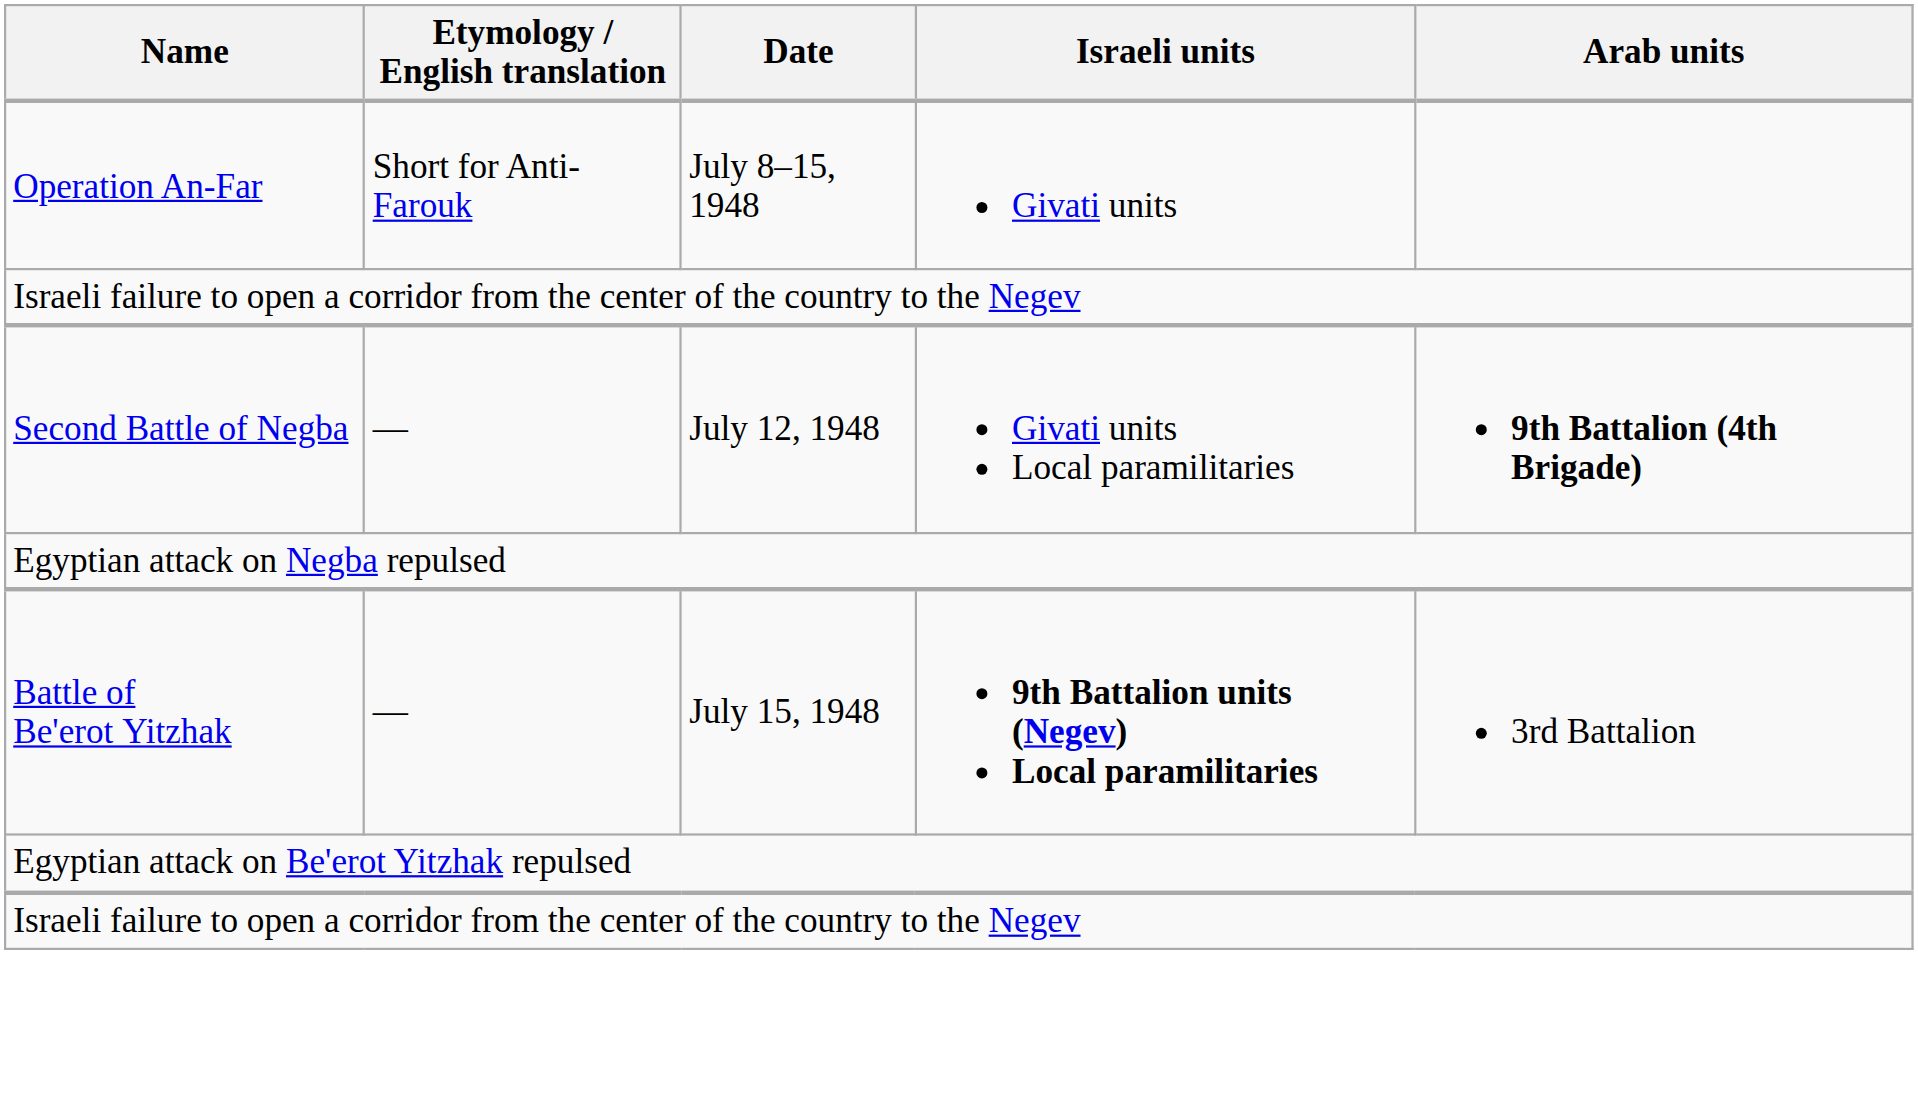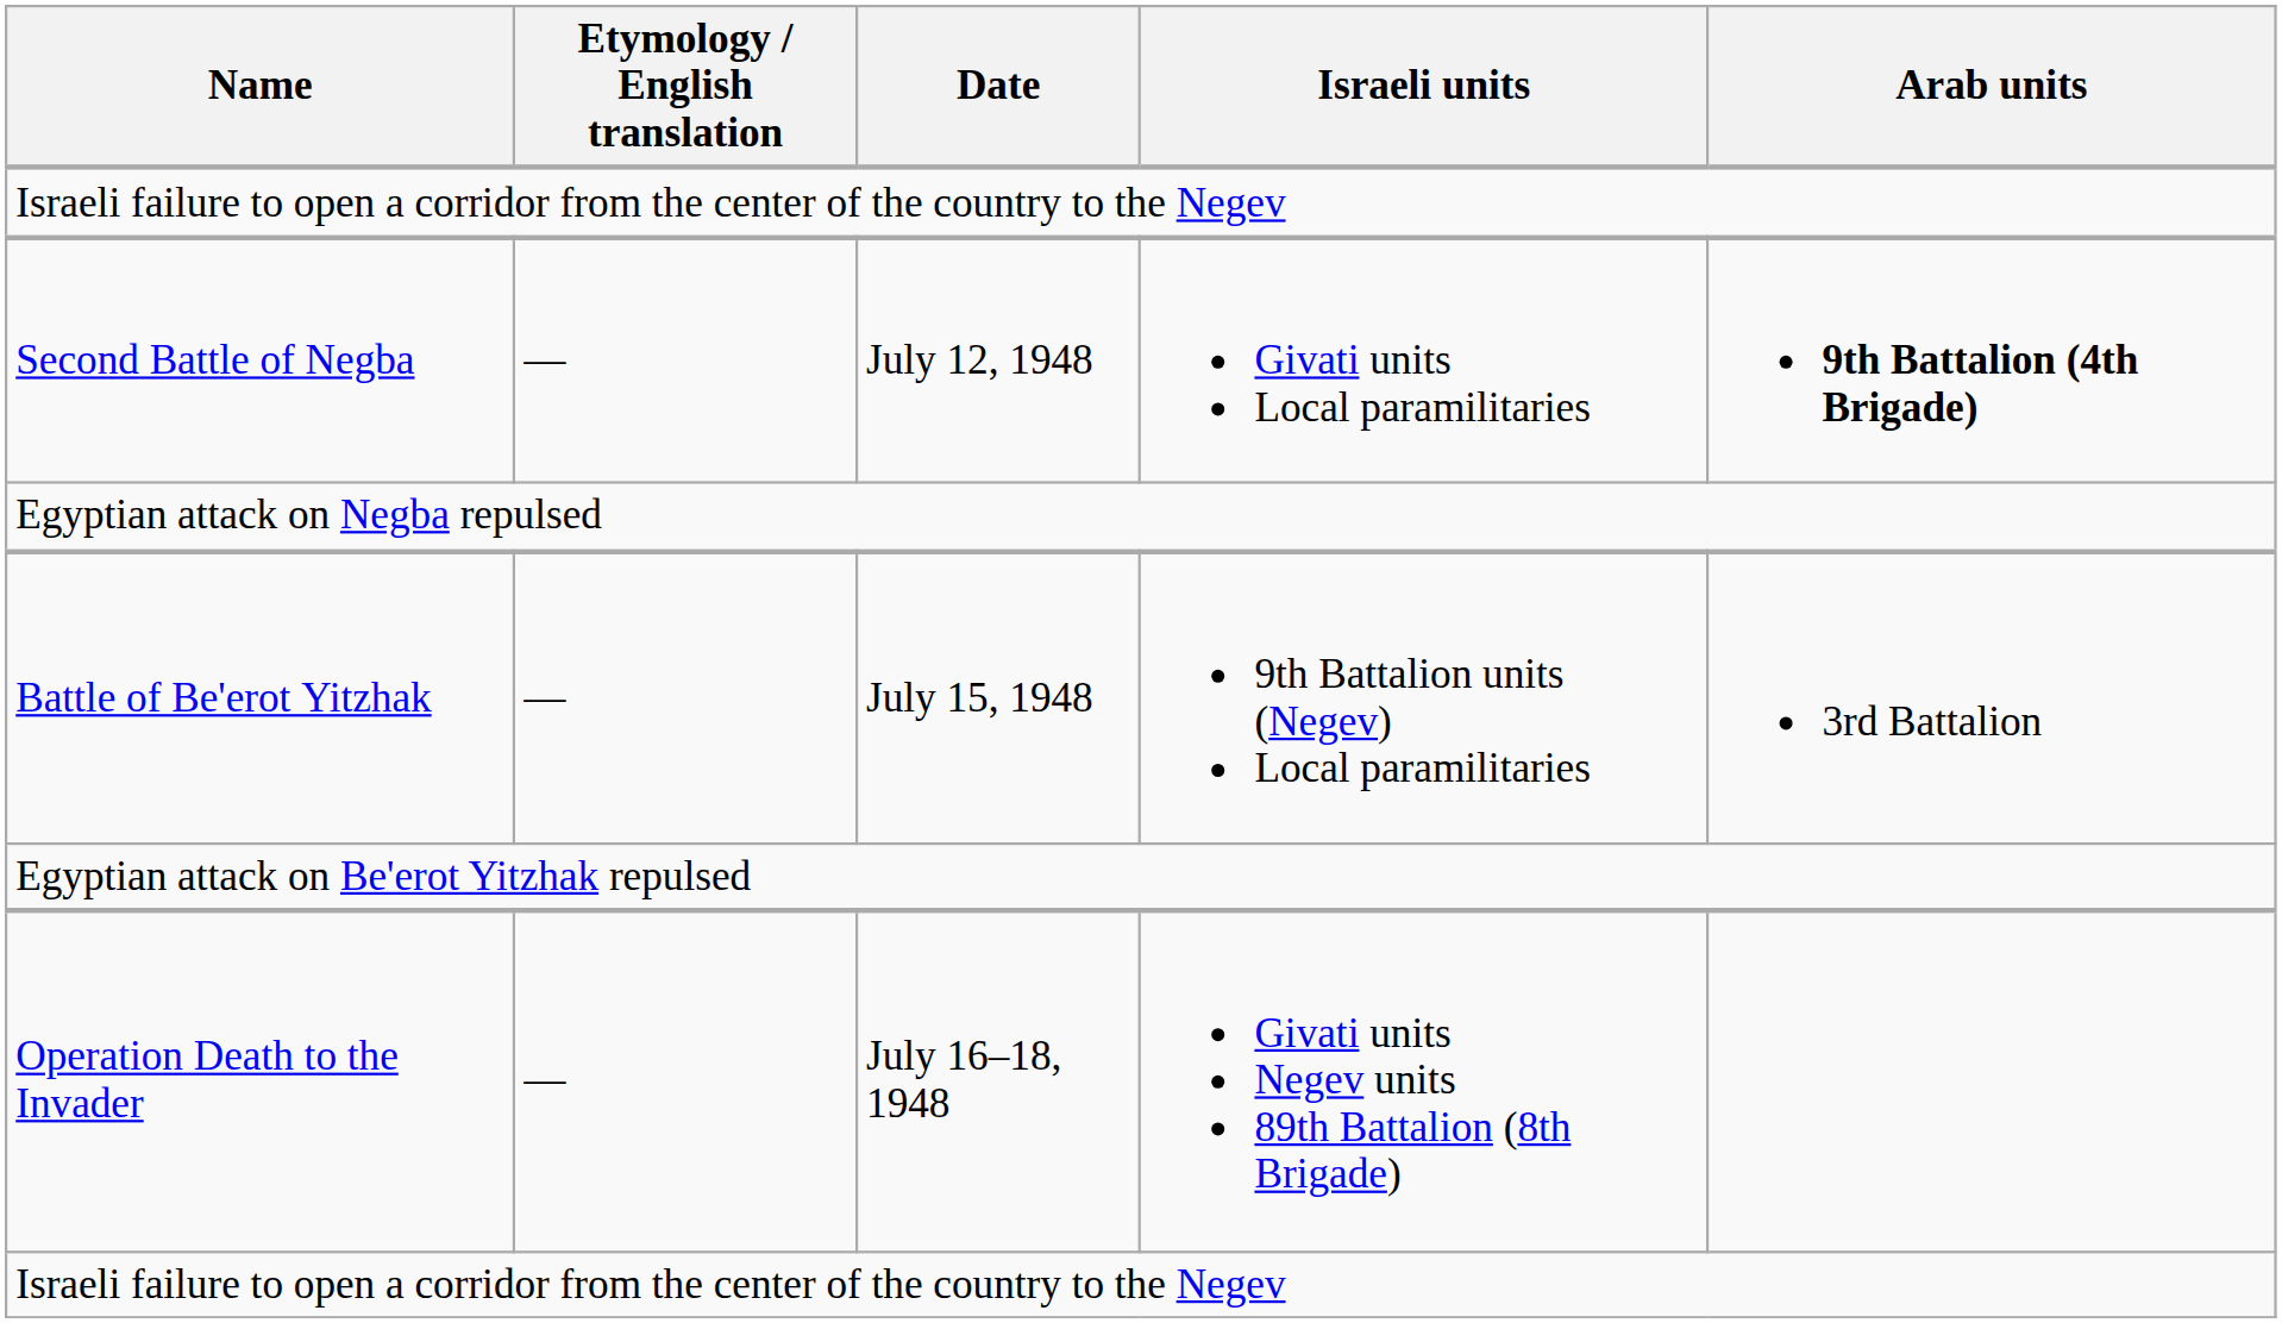 <table class="wikitable">
 <tr>
 <th style="border-bottom:#aaa solid 2px;">Name</th>
 <th style="border-bottom:#aaa solid 2px;">Etymology /<br>English translation</th>
 <th style="border-bottom:#aaa solid 2px;">Date</th>
 <th style="border-bottom:#aaa solid 2px;">Israeli units</th>
 <th style="border-bottom:#aaa solid 2px;">Arab units</th>
-</tr>
-<tr>
-<td><a href='#'>Operation An-Far</a></td>
-<td>Short for Anti-<a href='#'>Farouk</a></td>
-<td>July 8–15, 1948</td>
-<td><br><ul><li><a href='#'>Givati</a> units</li></ul></td>
-<td></td>
 </tr>
 <tr>
 <td colspan="5" style="border-bottom:#aaa solid 2px;">Israeli failure to open a corridor from the center of the country to the <a href='#'>Negev</a></td>
 </tr>
 <tr>
 <td><a href='#'>Second Battle of Negba</a></td>
 <td>—</td>
 <td>July 12, 1948</td>
 <td><br><ul><li><a href='#'>Givati</a> units</li><li>Local paramilitaries</li></ul></td>
 <td><strong><br><ul><li>9th Battalion (4th Brigade)</li></ul></strong></td>
 </tr>
 <tr>
 <td colspan="5" style="border-bottom:#aaa solid 2px;">Egyptian attack on <a href='#'>Negba</a> repulsed</td>
 </tr>
 <tr>
 <td><a href='#'>Battle of Be'erot Yitzhak</a></td>
 <td>—</td>
 <td>July 15, 1948</td>
-<td><strong><br><ul><li>9th Battalion units (<a href='#'>Negev</a>)</li><li>Local paramilitaries</li></ul></strong></td>
+<td><br><ul><li>9th Battalion units (<a href='#'>Negev</a>)</li><li>Local paramilitaries</li></ul></td>
 <td><br><ul><li>3rd Battalion</li></ul></td>
 </tr>
 <tr>
 <td colspan="5" style="border-bottom:#aaa solid 2px;">Egyptian attack on <a href='#'>Be'erot Yitzhak</a> repulsed</td>
 </tr>
 <tr>
+<td><a href='#'>Operation Death to the Invader</a></td>
+<td>—</td>
+<td>July 16–18, 1948</td>
+<td><br><ul><li><a href='#'>Givati</a> units</li><li><a href='#'>Negev</a> units</li><li><a href='#'>89th Battalion</a> (<a href='#'>8th Brigade</a>)</li></ul></td>
+<td></td>
+</tr>
+<tr>
 <td colspan="5">Israeli failure to open a corridor from the center of the country to the <a href='#'>Negev</a></td>
 </tr>
 </table>
